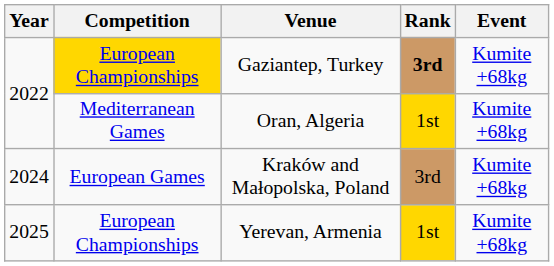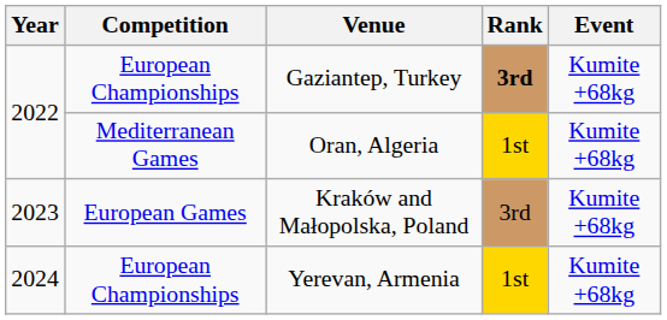 <table class="wikitable sortable" width=45% style="font-size:90%; text-align:center;">
 <tr>
 <th>Year</th>
 <th>Competition</th>
 <th>Venue</th>
 <th>Rank</th>
 <th>Event</th>
 </tr>
 <tr>
 <td rowspan=2>2022</td>
-<td style="background: gold;"><a href='#'>European Championships</a></td>
+<td><a href='#'>European Championships</a></td>
 <td>Gaziantep, Turkey</td>
 <td bgcolor="cc9966"><strong>3rd</strong></td>
 <td><a href='#'>Kumite +68kg</a></td>
 </tr>
 <tr>
 <td><a href='#'>Mediterranean Games</a></td>
 <td>Oran, Algeria</td>
 <td bgcolor="gold">1st</td>
 <td><a href='#'>Kumite +68kg</a></td>
 </tr>
 <tr>
-<td>2024</td>
+<td>2023</td>
 <td><a href='#'>European Games</a></td>
 <td>Kraków and Małopolska, Poland</td>
 <td bgcolor="cc9966">3rd</td>
 <td><a href='#'>Kumite +68kg</a></td>
 </tr>
 <tr>
-<td>2025</td>
+<td>2024</td>
 <td><a href='#'>European Championships</a></td>
 <td>Yerevan, Armenia</td>
 <td bgcolor="gold">1st</td>
 <td><a href='#'>Kumite +68kg</a></td>
 </tr>
 </table>
